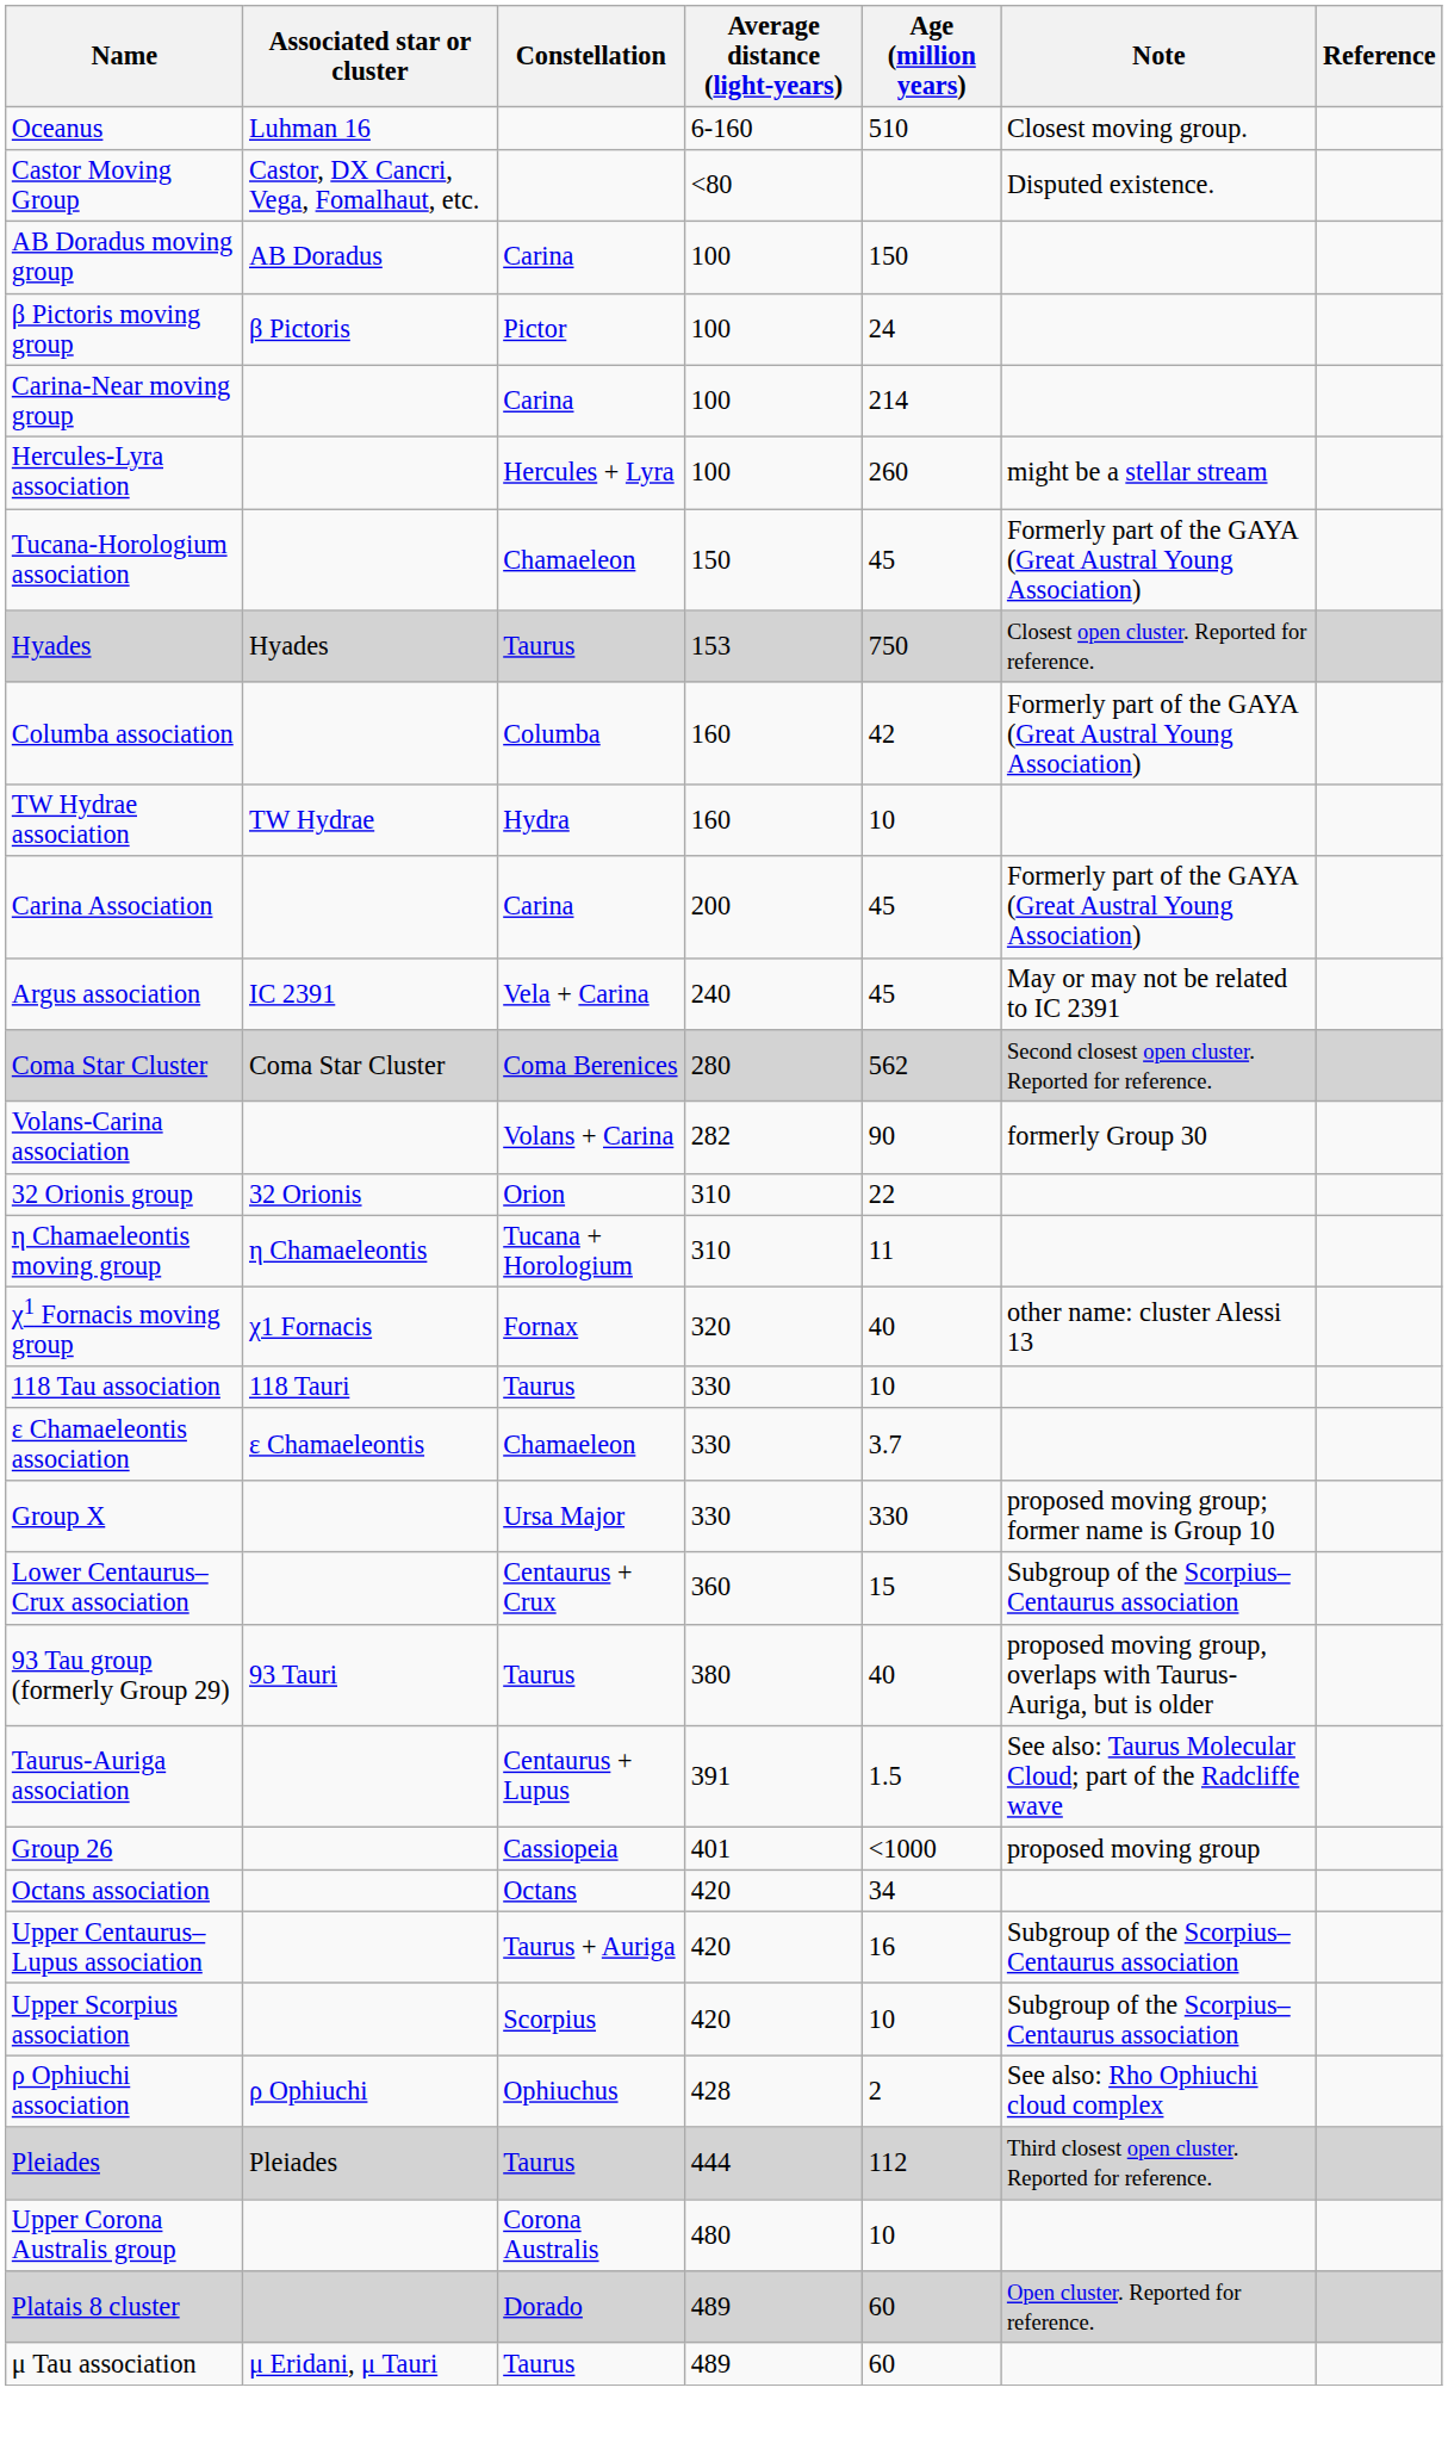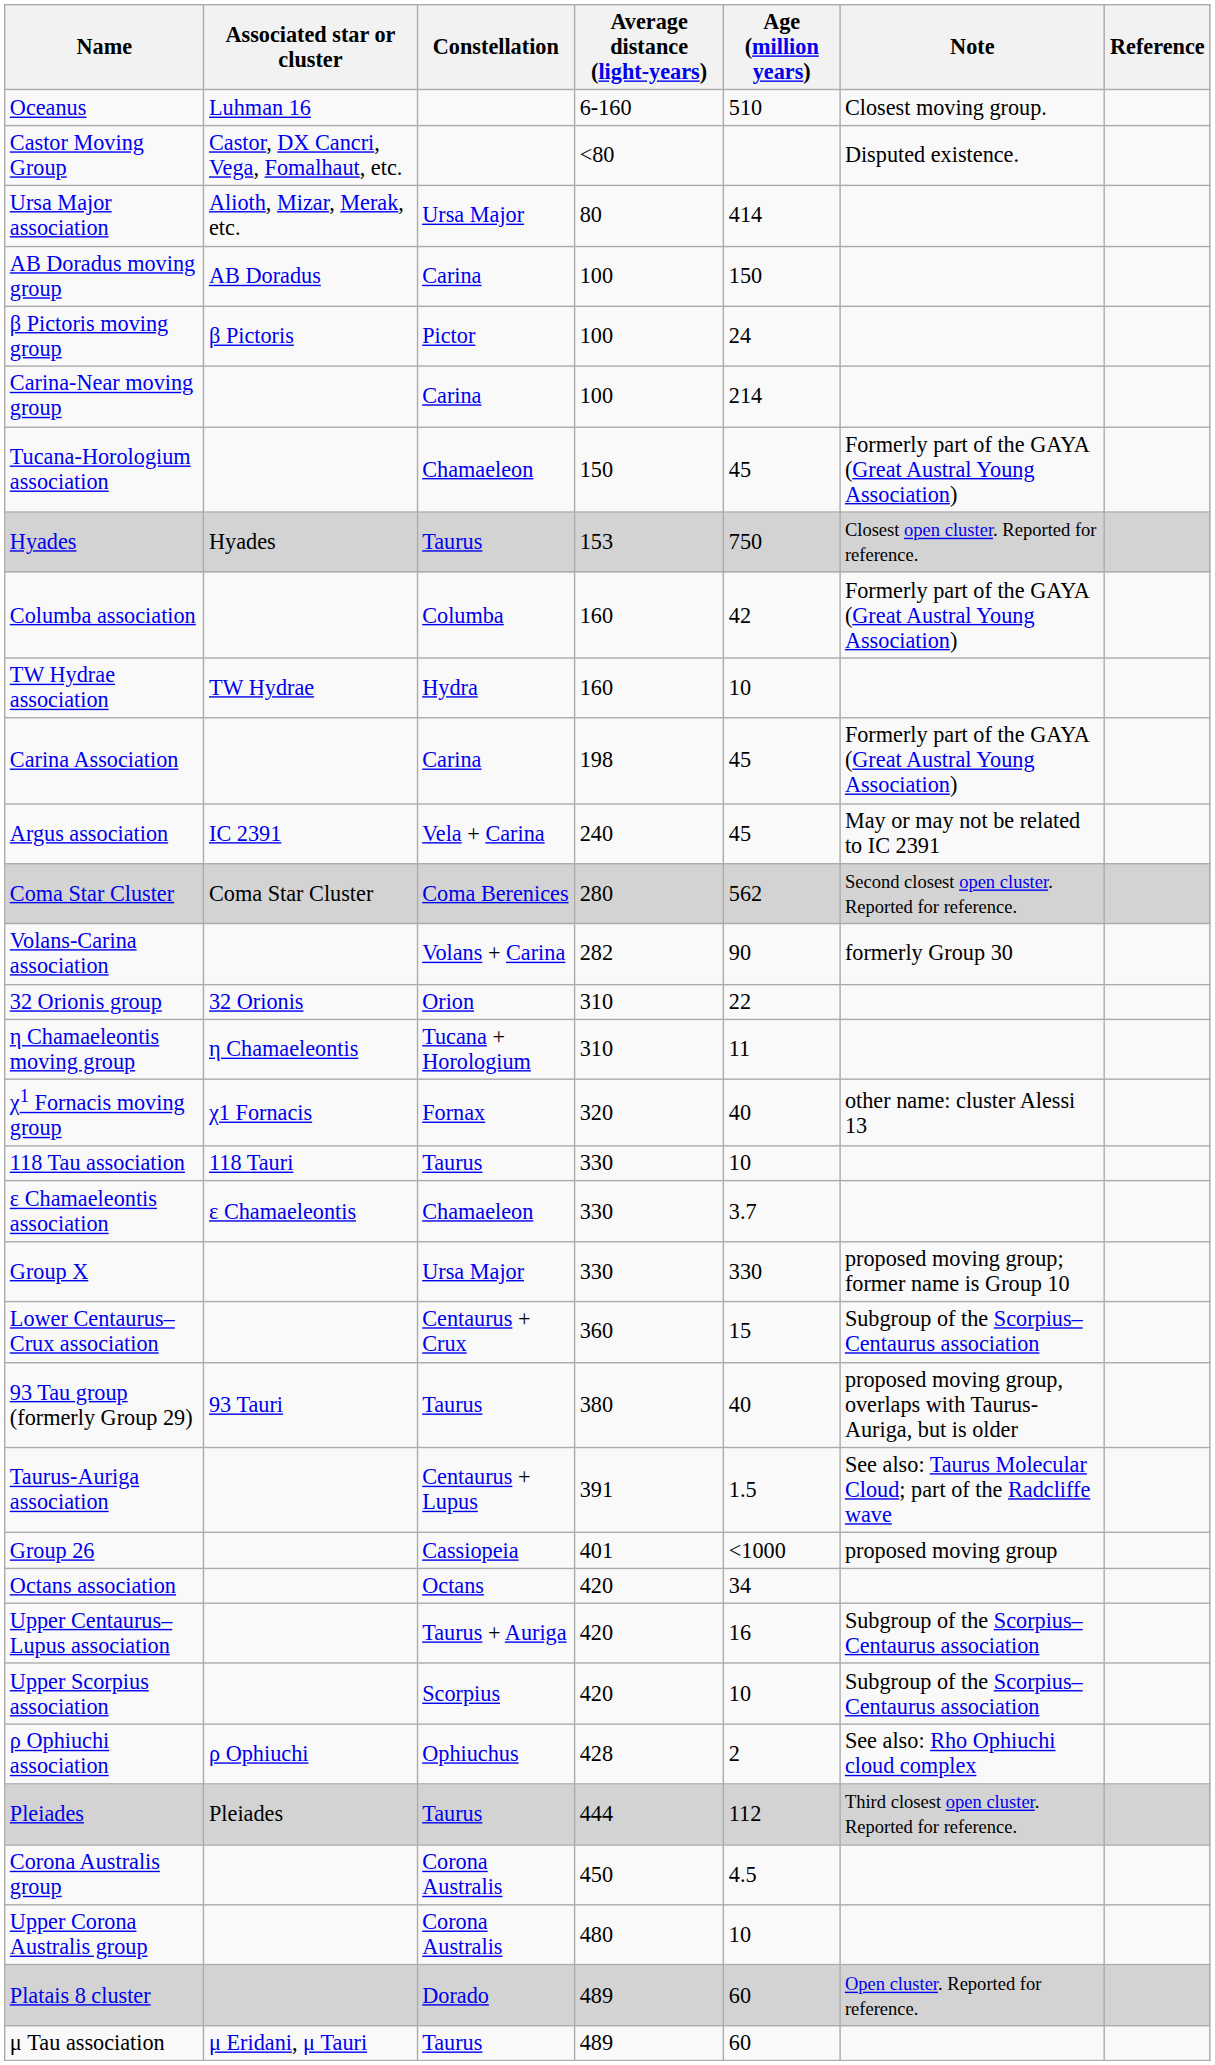 <table class="sortable wikitable sticky-header">
 <tr>
 <th>Name</th>
 <th>Associated star or cluster</th>
 <th>Constellation</th>
 <th>Average distance (<a href='#'>light-years</a>)</th>
 <th>Age (<a href='#'>million years</a>)</th>
 <th>Note</th>
 <th>Reference</th>
 </tr>
 <tr>
 <td><a href='#'>Oceanus</a></td>
 <td><a href='#'>Luhman 16</a></td>
 <td></td>
 <td>6-160</td>
 <td>510</td>
 <td>Closest moving group.</td>
 <td></td>
 </tr>
 <tr>
 <td><a href='#'>Castor Moving Group</a></td>
 <td><a href='#'>Castor</a>, <a href='#'>DX Cancri</a>, <a href='#'>Vega</a>, <a href='#'>Fomalhaut</a>, etc.</td>
 <td></td>
 <td><80</td>
 <td></td>
 <td>Disputed existence.</td>
 <td></td>
 </tr>
 <tr>
+<td><a href='#'>Ursa Major association</a></td>
+<td><a href='#'>Alioth</a>, <a href='#'>Mizar</a>, <a href='#'>Merak</a>, etc.</td>
+<td><a href='#'>Ursa Major</a></td>
+<td>80</td>
+<td>414</td>
+<td></td>
+<td></td>
+</tr>
+<tr>
 <td><a href='#'>AB Doradus moving group</a></td>
 <td><a href='#'>AB Doradus</a></td>
 <td><a href='#'>Carina</a></td>
 <td>100</td>
 <td>150</td>
 <td></td>
 <td></td>
 </tr>
 <tr>
 <td><a href='#'>β Pictoris moving group</a></td>
 <td><a href='#'>β Pictoris</a></td>
 <td><a href='#'>Pictor</a></td>
 <td>100</td>
 <td>24</td>
 <td></td>
 <td></td>
 </tr>
 <tr>
 <td><a href='#'>Carina-Near moving group</a></td>
 <td></td>
 <td><a href='#'>Carina</a></td>
 <td>100</td>
 <td>214</td>
 <td></td>
-<td></td>
-</tr>
-<tr>
-<td><a href='#'>Hercules-Lyra association</a></td>
-<td></td>
-<td><a href='#'>Hercules</a> + <a href='#'>Lyra</a></td>
-<td>100</td>
-<td>260</td>
-<td>might be a <a href='#'>stellar stream</a></td>
 <td></td>
 </tr>
 <tr>
 <td><a href='#'>Tucana-Horologium association</a></td>
 <td></td>
 <td><a href='#'>Chamaeleon</a></td>
 <td>150</td>
 <td>45</td>
 <td>Formerly part of the GAYA (<a href='#'>Great Austral Young Association</a>)</td>
 <td></td>
 </tr>
 <tr style="background:lightgray;" class="sortbottom">
 <td><a href='#'>Hyades</a></td>
 <td>Hyades</td>
 <td><a href='#'>Taurus</a></td>
 <td>153</td>
 <td>750</td>
 <td><small>Closest <a href='#'>open cluster</a>. Reported for reference.</small></td>
 <td></td>
 </tr>
 <tr>
 <td><a href='#'>Columba association</a></td>
 <td></td>
 <td><a href='#'>Columba</a></td>
 <td>160</td>
 <td>42</td>
 <td>Formerly part of the GAYA (<a href='#'>Great Austral Young Association</a>)</td>
 <td></td>
 </tr>
 <tr>
 <td><a href='#'>TW Hydrae association</a></td>
 <td><a href='#'>TW Hydrae</a></td>
 <td><a href='#'>Hydra</a></td>
 <td>160</td>
 <td>10</td>
 <td></td>
 <td></td>
 </tr>
 <tr>
 <td><a href='#'>Carina Association</a></td>
 <td></td>
 <td><a href='#'>Carina</a></td>
-<td>200</td>
+<td>198</td>
 <td>45</td>
 <td>Formerly part of the GAYA (<a href='#'>Great Austral Young Association</a>)</td>
 <td></td>
 </tr>
 <tr>
 <td><a href='#'>Argus association</a></td>
 <td><a href='#'>IC 2391</a></td>
 <td><a href='#'>Vela</a> + <a href='#'>Carina</a></td>
 <td>240</td>
 <td>45</td>
 <td>May or may not be related to IC 2391</td>
 <td></td>
 </tr>
 <tr style="background:lightgray;" class="sortbottom">
 <td><a href='#'>Coma Star Cluster</a></td>
 <td>Coma Star Cluster</td>
 <td><a href='#'>Coma Berenices</a></td>
 <td>280</td>
 <td>562</td>
 <td><small>Second closest <a href='#'>open cluster</a>. Reported for reference.</small></td>
 <td></td>
 </tr>
 <tr>
 <td><a href='#'>Volans-Carina association</a></td>
 <td></td>
 <td><a href='#'>Volans</a> + <a href='#'>Carina</a></td>
 <td>282</td>
 <td>90</td>
 <td>formerly Group 30</td>
 <td></td>
 </tr>
 <tr>
 <td><a href='#'>32 Orionis group</a></td>
 <td><a href='#'>32 Orionis</a></td>
 <td><a href='#'>Orion</a></td>
 <td>310</td>
 <td>22</td>
 <td></td>
 <td></td>
 </tr>
 <tr>
 <td><a href='#'>η Chamaeleontis moving group</a></td>
 <td><a href='#'>η Chamaeleontis</a></td>
 <td><a href='#'>Tucana</a> + <a href='#'>Horologium</a></td>
 <td>310</td>
 <td>11</td>
 <td></td>
 <td></td>
 </tr>
 <tr>
 <td><a href='#'>χ<sup>1</sup> Fornacis moving group</a></td>
 <td><a href='#'>χ1 Fornacis</a></td>
 <td><a href='#'>Fornax</a></td>
 <td>320</td>
 <td>40</td>
 <td>other name: cluster Alessi 13</td>
 <td></td>
 </tr>
 <tr>
 <td><a href='#'>118 Tau association</a></td>
 <td><a href='#'>118 Tauri</a></td>
 <td><a href='#'>Taurus</a></td>
 <td>330</td>
 <td>10</td>
 <td></td>
 <td></td>
 </tr>
 <tr>
 <td><a href='#'>ε Chamaeleontis association</a></td>
 <td><a href='#'>ε Chamaeleontis</a></td>
 <td><a href='#'>Chamaeleon</a></td>
 <td>330</td>
 <td>3.7</td>
 <td></td>
 <td></td>
 </tr>
 <tr>
 <td><a href='#'>Group X</a></td>
 <td></td>
 <td><a href='#'>Ursa Major</a></td>
 <td>330</td>
 <td>330</td>
 <td>proposed moving group; former name is Group 10</td>
 <td></td>
 </tr>
 <tr>
 <td><a href='#'>Lower Centaurus–Crux association</a></td>
 <td></td>
 <td><a href='#'>Centaurus</a> + <a href='#'>Crux</a></td>
 <td>360</td>
 <td>15</td>
 <td>Subgroup of the <a href='#'>Scorpius–Centaurus association</a></td>
 <td></td>
 </tr>
 <tr>
 <td><a href='#'>93 Tau group</a> (formerly Group 29)</td>
 <td><a href='#'>93 Tauri</a></td>
 <td><a href='#'>Taurus</a></td>
 <td>380</td>
 <td>40</td>
 <td>proposed moving group, overlaps with Taurus-Auriga, but is older</td>
 <td></td>
 </tr>
 <tr>
 <td><a href='#'>Taurus-Auriga association</a></td>
 <td></td>
 <td><a href='#'>Centaurus</a> + <a href='#'>Lupus</a></td>
 <td>391</td>
 <td>1.5</td>
 <td>See also: <a href='#'>Taurus Molecular Cloud</a>; part of the <a href='#'>Radcliffe wave</a></td>
 <td></td>
 </tr>
 <tr>
 <td><a href='#'>Group 26</a></td>
 <td></td>
 <td><a href='#'>Cassiopeia</a></td>
 <td>401</td>
 <td><1000</td>
 <td>proposed moving group</td>
 <td></td>
 </tr>
 <tr>
 <td><a href='#'>Octans association</a></td>
 <td></td>
 <td><a href='#'>Octans</a></td>
 <td>420</td>
 <td>34</td>
 <td></td>
 <td></td>
 </tr>
 <tr>
 <td><a href='#'>Upper Centaurus–Lupus association</a></td>
 <td></td>
 <td><a href='#'>Taurus</a> + <a href='#'>Auriga</a></td>
 <td>420</td>
 <td>16</td>
 <td>Subgroup of the <a href='#'>Scorpius–Centaurus association</a></td>
 <td></td>
 </tr>
 <tr>
 <td><a href='#'>Upper Scorpius association</a></td>
 <td></td>
 <td><a href='#'>Scorpius</a></td>
 <td>420</td>
 <td>10</td>
 <td>Subgroup of the <a href='#'>Scorpius–Centaurus association</a></td>
 <td></td>
 </tr>
 <tr>
 <td><a href='#'>ρ Ophiuchi association</a></td>
 <td><a href='#'>ρ Ophiuchi</a></td>
 <td><a href='#'>Ophiuchus</a></td>
 <td>428</td>
 <td>2</td>
 <td>See also: <a href='#'>Rho Ophiuchi cloud complex</a></td>
 <td></td>
 </tr>
 <tr style="background:lightgray;" class="sortbottom">
 <td><a href='#'>Pleiades</a></td>
 <td>Pleiades</td>
 <td><a href='#'>Taurus</a></td>
 <td>444</td>
 <td>112</td>
 <td><small>Third closest <a href='#'>open cluster</a>. Reported for reference.</small></td>
 <td></td>
 </tr>
 <tr>
+<td><a href='#'>Corona Australis group</a></td>
+<td></td>
+<td><a href='#'>Corona Australis</a></td>
+<td>450</td>
+<td>4.5</td>
+<td></td>
+<td></td>
+</tr>
+<tr>
 <td><a href='#'>Upper Corona Australis group</a></td>
 <td></td>
 <td><a href='#'>Corona Australis</a></td>
 <td>480</td>
 <td>10</td>
 <td></td>
 <td></td>
 </tr>
 <tr style="background:lightgray;" class="sortbottom">
 <td><a href='#'>Platais 8 cluster</a></td>
 <td></td>
 <td><a href='#'>Dorado</a></td>
 <td>489</td>
 <td>60</td>
 <td><small><a href='#'>Open cluster</a>. Reported for reference.</small></td>
 <td></td>
 </tr>
 <tr>
 <td>μ Tau association</td>
 <td><a href='#'>μ Eridani</a>, <a href='#'>μ Tauri</a></td>
 <td><a href='#'>Taurus</a></td>
 <td>489</td>
 <td>60</td>
 <td></td>
 <td></td>
 </tr>
 </table>
